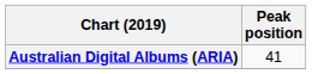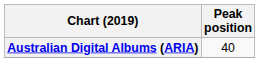 <table class="wikitable sortable plainrowheaders" style="text-align:center">
 <tr>
 <th scope="col">Chart (2019)</th>
 <th scope="col">Peak<br>position</th>
 </tr>
 <tr>
 <th scope="row"><a href='#'>Australian Digital Albums</a> (<a href='#'>ARIA</a>)</th>
-<td>41</td>
+<td>40</td>
 </tr>
 <tr>
 </tr>
 <tr>
 </tr>
 <tr>
 </tr>
 <tr>
 </tr>
 <tr>
 </tr>
 <tr>
 </tr>
 <tr>
 </tr>
 </table>
